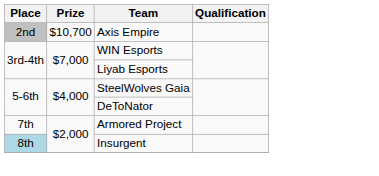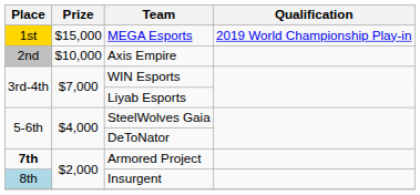 <table class="wikitable" style="text-align:left">
 <tr>
 <th style="text-align:center"><strong>Place</strong></th>
 <th style="text-align:center"><strong>Prize</strong></th>
 <th style="text-align:center"><strong>Team</strong></th>
 <th style="text-align:center"><strong>Qualification</strong></th>
 </tr>
 <tr>
+<td style="text-align:center; background:gold;">1st</td>
+<td style="text-align:center">$15,000</td>
+<td> <a href='#'>MEGA Esports</a></td>
+<td style="text-align:center"><a href='#'>2019 World Championship Play-in</a></td>
+</tr>
+<tr>
 <td style="text-align:center; background:silver;">2nd</td>
-<td style="text-align:center">$10,700</td>
+<td style="text-align:center">$10,000</td>
 <td> Axis Empire</td>
 <td style="text-align:center"></td>
 </tr>
 <tr>
 <td rowspan="2" style="text-align:center">3rd-4th</td>
 <td rowspan="2" style="text-align:center">$7,000</td>
 <td> WIN Esports</td>
 <td rowspan="2" style="text-align:center"></td>
 </tr>
 <tr>
 <td> Liyab Esports</td>
 </tr>
 <tr>
 <td rowspan="2" style="text-align:center">5-6th</td>
 <td rowspan="2" style="text-align:center">$4,000</td>
 <td> SteelWolves Gaia</td>
 <td rowspan="2" style="text-align:center"></td>
 </tr>
 <tr>
 <td> DeToNator</td>
 </tr>
 <tr>
-<td style="text-align:center">7th</td>
+<td style="text-align:center"><strong>7th</strong></td>
 <td rowspan="2" style="text-align:center">$2,000</td>
 <td> Armored Project</td>
 <td style="text-align:center"></td>
 </tr>
 <tr>
 <td style="background: lightblue; text-align:center">8th</td>
 <td> Insurgent</td>
 <td style="text-align:center"></td>
 </tr>
 <tr>
 </tr>
 </table>
